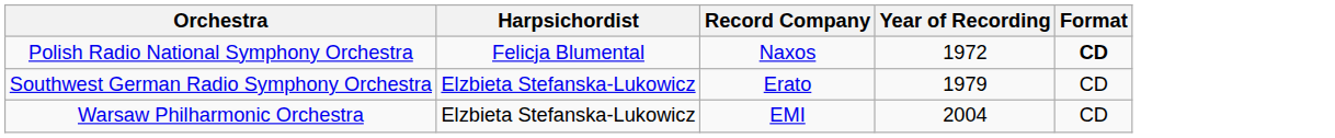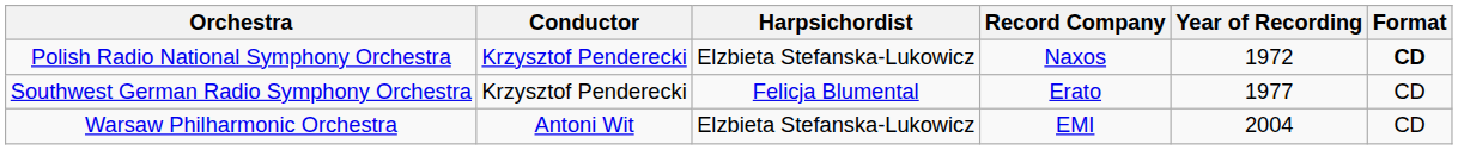 <table class="wikitable">
 <tr>
 <th align="center">Orchestra</th>
+<th align="center">Conductor</th>
 <th align="center">Harpsichordist</th>
 <th align="center">Record Company</th>
 <th align="center">Year of Recording</th>
 <th align="center">Format</th>
 </tr>
 <tr>
 <td align="center"><a href='#'>Polish Radio National Symphony Orchestra</a></td>
-<td align="center"><a href='#'>Felicja Blumental</a></td>
+<td align="center"><a href='#'>Krzysztof Penderecki</a></td>
+<td align="center">Elzbieta Stefanska-Lukowicz</td>
 <td align="center"><a href='#'>Naxos</a></td>
 <td align="center">1972</td>
 <td align="center"><strong>CD</strong></td>
 </tr>
 <tr>
 <td align="center"><a href='#'>Southwest German Radio Symphony Orchestra</a></td>
-<td align="center"><a href='#'>Elzbieta Stefanska-Lukowicz</a></td>
+<td align="center">Krzysztof Penderecki</td>
+<td align="center"><a href='#'>Felicja Blumental</a></td>
 <td align="center"><a href='#'>Erato</a></td>
-<td align="center">1979</td>
+<td align="center">1977</td>
 <td align="center">CD</td>
 </tr>
 <tr>
 <td align="center"><a href='#'>Warsaw Philharmonic Orchestra</a></td>
+<td align="center"><a href='#'>Antoni Wit</a></td>
 <td align="center">Elzbieta Stefanska-Lukowicz</td>
 <td align="center"><a href='#'>EMI</a></td>
 <td align="center">2004</td>
 <td align="center">CD</td>
 </tr>
 </table>
